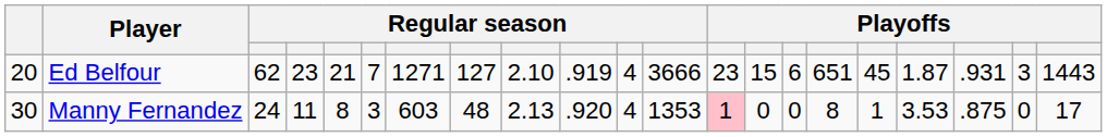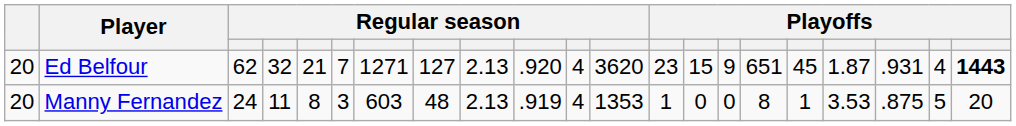 <table class="wikitable plainrowheaders" style="text-align:center;">
 <tr>
 <th scope="col" rowspan="2"></th>
 <th scope="col" rowspan="2">Player</th>
 <th scope=colgroup colspan=10>Regular season</th>
 <th scope=colgroup colspan=9>Playoffs</th>
 </tr>
 <tr>
 <th scope="col"></th>
 <th scope="col"></th>
 <th scope="col"></th>
 <th scope="col"></th>
 <th scope="col"></th>
 <th scope="col"></th>
 <th scope="col"></th>
 <th scope="col"></th>
 <th scope="col"></th>
 <th scope="col"></th>
 <th scope="col"></th>
 <th scope="col"></th>
 <th scope="col"></th>
 <th scope="col"></th>
 <th scope="col"></th>
 <th scope="col"></th>
 <th scope="col"></th>
 <th scope="col"></th>
 <th scope="col"></th>
 </tr>
 <tr>
 <td scope="row">20</td>
 <td align="left"><a href='#'>Ed Belfour</a></td>
 <td>62</td>
-<td>23</td>
+<td>32</td>
 <td>21</td>
 <td>7</td>
 <td>1271</td>
 <td>127</td>
-<td>2.10</td>
-<td>.919</td>
+<td>2.13</td>
+<td>.920</td>
 <td>4</td>
-<td>3666</td>
+<td>3620</td>
 <td>23</td>
 <td>15</td>
-<td>6</td>
+<td>9</td>
 <td>651</td>
 <td>45</td>
 <td>1.87</td>
 <td>.931</td>
-<td>3</td>
-<td>1443</td>
+<td>4</td>
+<td><strong>1443</strong></td>
 </tr>
 <tr>
-<td scope="row">30</td>
+<td scope="row">20</td>
 <td align="left"><a href='#'>Manny Fernandez</a></td>
 <td>24</td>
 <td>11</td>
 <td>8</td>
 <td>3</td>
 <td>603</td>
 <td>48</td>
 <td>2.13</td>
-<td>.920</td>
+<td>.919</td>
 <td>4</td>
 <td>1353</td>
-<td style="background: pink;">1</td>
+<td>1</td>
 <td>0</td>
 <td>0</td>
 <td>8</td>
 <td>1</td>
 <td>3.53</td>
 <td>.875</td>
-<td>0</td>
-<td>17</td>
+<td>5</td>
+<td>20</td>
 </tr>
 </table>
